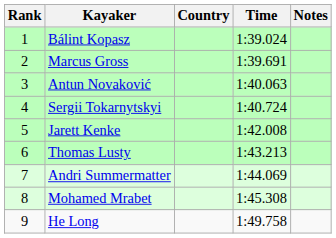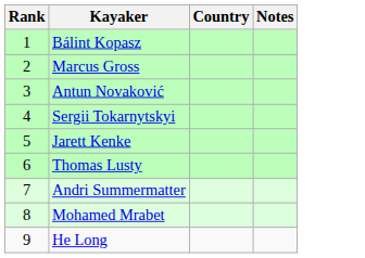 <table class="wikitable" style="text-align:center">
 <tr>
 <th>Rank</th>
 <th>Kayaker</th>
 <th>Country</th>
-<th>Time</th>
 <th>Notes</th>
 </tr>
 <tr bgcolor=bbffbb>
 <td>1</td>
 <td align="left"><a href='#'>Bálint Kopasz</a></td>
 <td align="left"></td>
-<td>1:39.024</td>
 <td></td>
 </tr>
 <tr bgcolor=bbffbb>
 <td>2</td>
 <td align="left"><a href='#'>Marcus Gross</a></td>
 <td align="left"></td>
-<td>1:39.691</td>
 <td></td>
 </tr>
 <tr bgcolor=bbffbb>
 <td>3</td>
 <td align="left"><a href='#'>Antun Novaković</a></td>
 <td align="left"></td>
-<td>1:40.063</td>
 <td></td>
 </tr>
 <tr bgcolor=bbffbb>
 <td>4</td>
 <td align="left"><a href='#'>Sergii Tokarnytskyi</a></td>
 <td align="left"></td>
-<td>1:40.724</td>
 <td></td>
 </tr>
 <tr bgcolor=bbffbb>
 <td>5</td>
 <td align="left"><a href='#'>Jarett Kenke</a></td>
 <td align="left"></td>
-<td>1:42.008</td>
 <td></td>
 </tr>
 <tr bgcolor=bbffbb>
 <td>6</td>
 <td align="left"><a href='#'>Thomas Lusty</a></td>
 <td align="left"></td>
-<td>1:43.213</td>
 <td></td>
 </tr>
 <tr bgcolor=ddffdd>
 <td>7</td>
 <td align="left"><a href='#'>Andri Summermatter</a></td>
 <td align="left"></td>
-<td>1:44.069</td>
 <td></td>
 </tr>
 <tr bgcolor=ddffdd>
 <td>8</td>
 <td align="left"><a href='#'>Mohamed Mrabet</a></td>
 <td align="left"></td>
-<td>1:45.308</td>
 <td></td>
 </tr>
 <tr>
 <td>9</td>
 <td align="left"><a href='#'>He Long</a></td>
 <td align="left"></td>
-<td>1:49.758</td>
 <td></td>
 </tr>
 </table>
